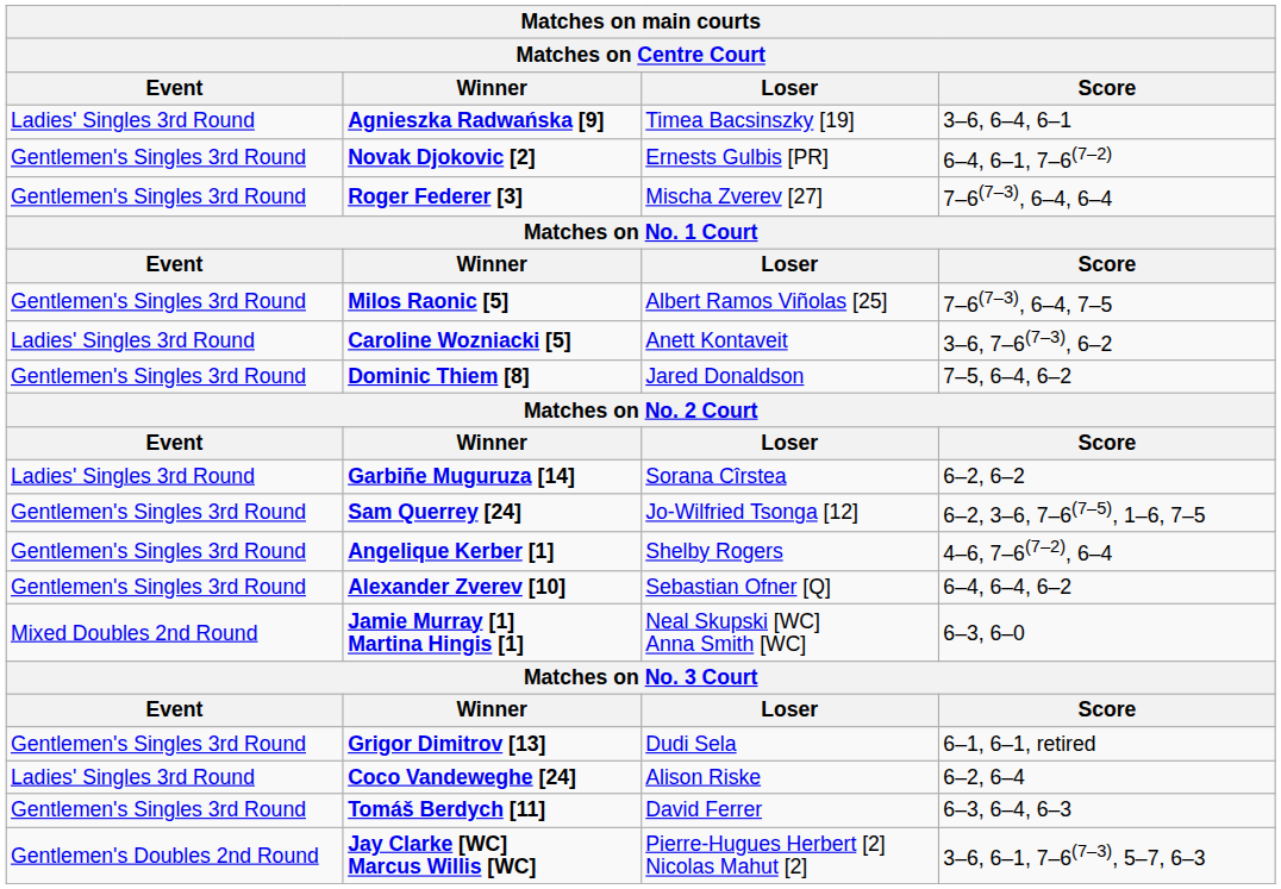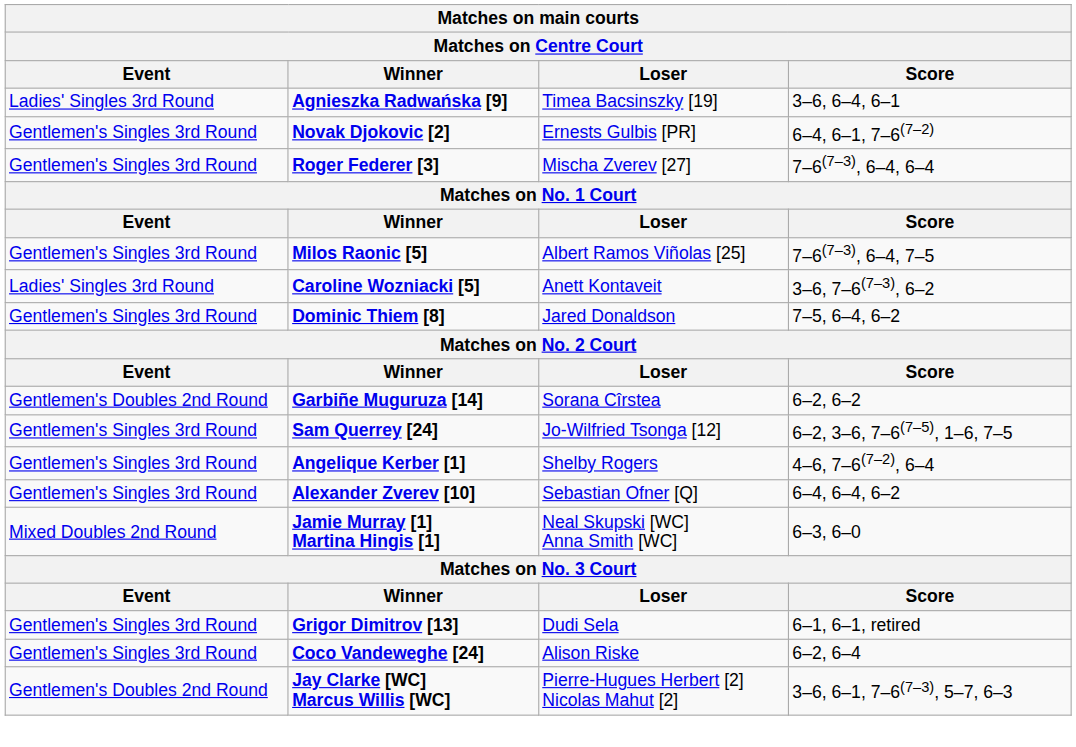 <table class="wikitable collapsible uncollapsed" style="margin:auto;">
 <tr>
 <th colspan="4" style="white-space:nowrap;">Matches on main courts</th>
 </tr>
 <tr>
 <th colspan="4">Matches on <a href='#'>Centre Court</a></th>
 </tr>
 <tr>
 <th width=250>Event</th>
 <th width=220>Winner</th>
 <th width=220>Loser</th>
 <th width=250>Score</th>
 </tr>
 <tr>
 <td><a href='#'>Ladies' Singles 3rd Round</a></td>
 <td> <strong><a href='#'>Agnieszka Radwańska</a> [9]</strong></td>
 <td> <a href='#'>Timea Bacsinszky</a> [19]</td>
 <td>3–6, 6–4, 6–1</td>
 </tr>
 <tr>
 <td><a href='#'>Gentlemen's Singles 3rd Round</a></td>
 <td> <strong><a href='#'>Novak Djokovic</a> [2]</strong></td>
 <td> <a href='#'>Ernests Gulbis</a> [PR]</td>
 <td>6–4, 6–1, 7–6<sup>(7–2)</sup></td>
 </tr>
 <tr>
 <td><a href='#'>Gentlemen's Singles 3rd Round</a></td>
 <td> <strong><a href='#'>Roger Federer</a> [3]</strong></td>
 <td> <a href='#'>Mischa Zverev</a> [27]</td>
 <td>7–6<sup>(7–3)</sup>, 6–4, 6–4</td>
 </tr>
 <tr>
 <th colspan="4">Matches on <a href='#'>No. 1 Court</a></th>
 </tr>
 <tr>
 <th width=220>Event</th>
 <th width=220>Winner</th>
 <th width=220>Loser</th>
 <th width=250>Score</th>
 </tr>
 <tr>
 <td><a href='#'>Gentlemen's Singles 3rd Round</a></td>
 <td> <strong><a href='#'>Milos Raonic</a> [5]</strong></td>
 <td> <a href='#'>Albert Ramos Viñolas</a> [25]</td>
 <td>7–6<sup>(7–3)</sup>, 6–4, 7–5</td>
 </tr>
 <tr>
 <td><a href='#'>Ladies' Singles 3rd Round</a></td>
 <td> <strong><a href='#'>Caroline Wozniacki</a> [5]</strong></td>
 <td> <a href='#'>Anett Kontaveit</a></td>
 <td>3–6, 7–6<sup>(7–3)</sup>, 6–2</td>
 </tr>
 <tr>
 <td><a href='#'>Gentlemen's Singles 3rd Round</a></td>
 <td> <strong><a href='#'>Dominic Thiem</a> [8]</strong></td>
 <td> <a href='#'>Jared Donaldson</a></td>
 <td>7–5, 6–4, 6–2</td>
 </tr>
 <tr>
 <th colspan="4">Matches on <a href='#'>No. 2 Court</a></th>
 </tr>
 <tr>
 <th width=220>Event</th>
 <th width=220>Winner</th>
 <th width=220>Loser</th>
 <th width=250>Score</th>
 </tr>
 <tr>
-<td><a href='#'>Ladies' Singles 3rd Round</a></td>
+<td><a href='#'>Gentlemen's Doubles 2nd Round</a></td>
 <td> <strong><a href='#'>Garbiñe Muguruza</a> [14]</strong></td>
 <td> <a href='#'>Sorana Cîrstea</a></td>
 <td>6–2, 6–2</td>
 </tr>
 <tr>
 <td><a href='#'>Gentlemen's Singles 3rd Round</a></td>
 <td> <strong><a href='#'>Sam Querrey</a> [24]</strong></td>
 <td> <a href='#'>Jo-Wilfried Tsonga</a> [12]</td>
 <td>6–2, 3–6, 7–6<sup>(7–5)</sup>, 1–6, 7–5</td>
 </tr>
 <tr>
 <td><a href='#'>Gentlemen's Singles 3rd Round</a></td>
 <td> <strong><a href='#'>Angelique Kerber</a> [1]</strong></td>
 <td> <a href='#'>Shelby Rogers</a></td>
 <td>4–6, 7–6<sup>(7–2)</sup>, 6–4</td>
 </tr>
 <tr>
 <td><a href='#'>Gentlemen's Singles 3rd Round</a></td>
 <td> <strong><a href='#'>Alexander Zverev</a> [10]</strong></td>
 <td> <a href='#'>Sebastian Ofner</a> [Q]</td>
 <td>6–4, 6–4, 6–2</td>
 </tr>
 <tr>
 <td><a href='#'>Mixed Doubles 2nd Round</a></td>
 <td> <strong><a href='#'>Jamie Murray</a> [1]</strong><br> <strong><a href='#'>Martina Hingis</a> [1]</strong></td>
 <td> <a href='#'>Neal Skupski</a> [WC]<br> <a href='#'>Anna Smith</a> [WC]</td>
 <td>6–3, 6–0</td>
 </tr>
 <tr>
 <th colspan="4">Matches on <a href='#'>No. 3 Court</a></th>
 </tr>
 <tr>
 <th width=220>Event</th>
 <th width=220>Winner</th>
 <th width=220>Loser</th>
 <th width=250>Score</th>
 </tr>
 <tr>
 <td><a href='#'>Gentlemen's Singles 3rd Round</a></td>
 <td> <strong><a href='#'>Grigor Dimitrov</a> [13]</strong></td>
 <td> <a href='#'>Dudi Sela</a></td>
 <td>6–1, 6–1, retired</td>
 </tr>
 <tr>
-<td><a href='#'>Ladies' Singles 3rd Round</a></td>
+<td><a href='#'>Gentlemen's Singles 3rd Round</a></td>
 <td> <strong><a href='#'>Coco Vandeweghe</a> [24]</strong></td>
 <td> <a href='#'>Alison Riske</a></td>
 <td>6–2, 6–4</td>
-</tr>
-<tr>
-<td><a href='#'>Gentlemen's Singles 3rd Round</a></td>
-<td> <strong><a href='#'>Tomáš Berdych</a> [11]</strong></td>
-<td> <a href='#'>David Ferrer</a></td>
-<td>6–3, 6–4, 6–3</td>
 </tr>
 <tr>
 <td><a href='#'>Gentlemen's Doubles 2nd Round</a></td>
 <td> <strong><a href='#'>Jay Clarke</a> [WC]</strong><br> <strong><a href='#'>Marcus Willis</a> [WC]</strong></td>
 <td> <a href='#'>Pierre-Hugues Herbert</a> [2]<br> <a href='#'>Nicolas Mahut</a> [2]</td>
 <td>3–6, 6–1, 7–6<sup>(7–3)</sup>, 5–7, 6–3</td>
 </tr>
 </table>
